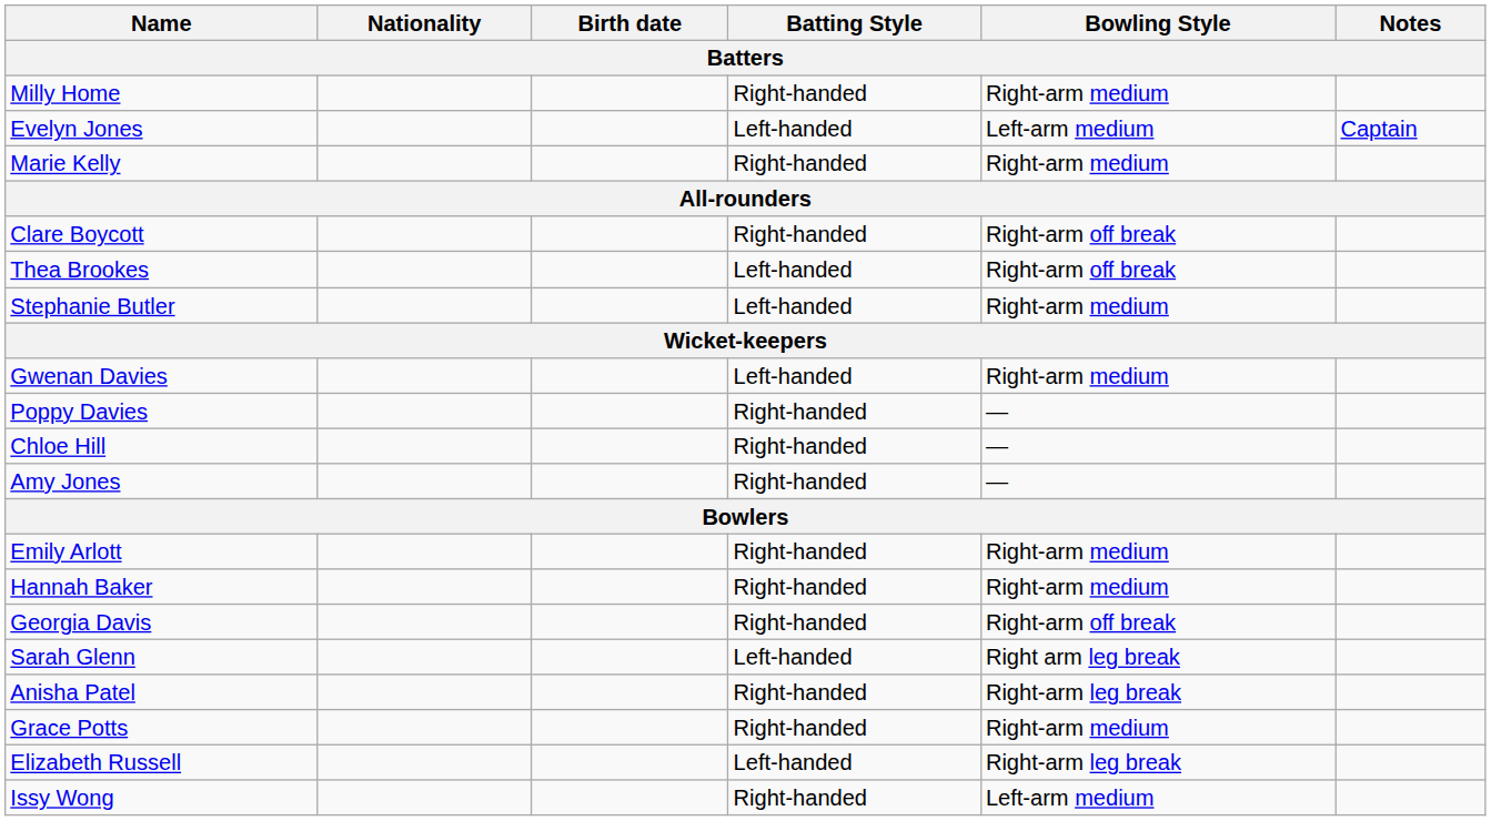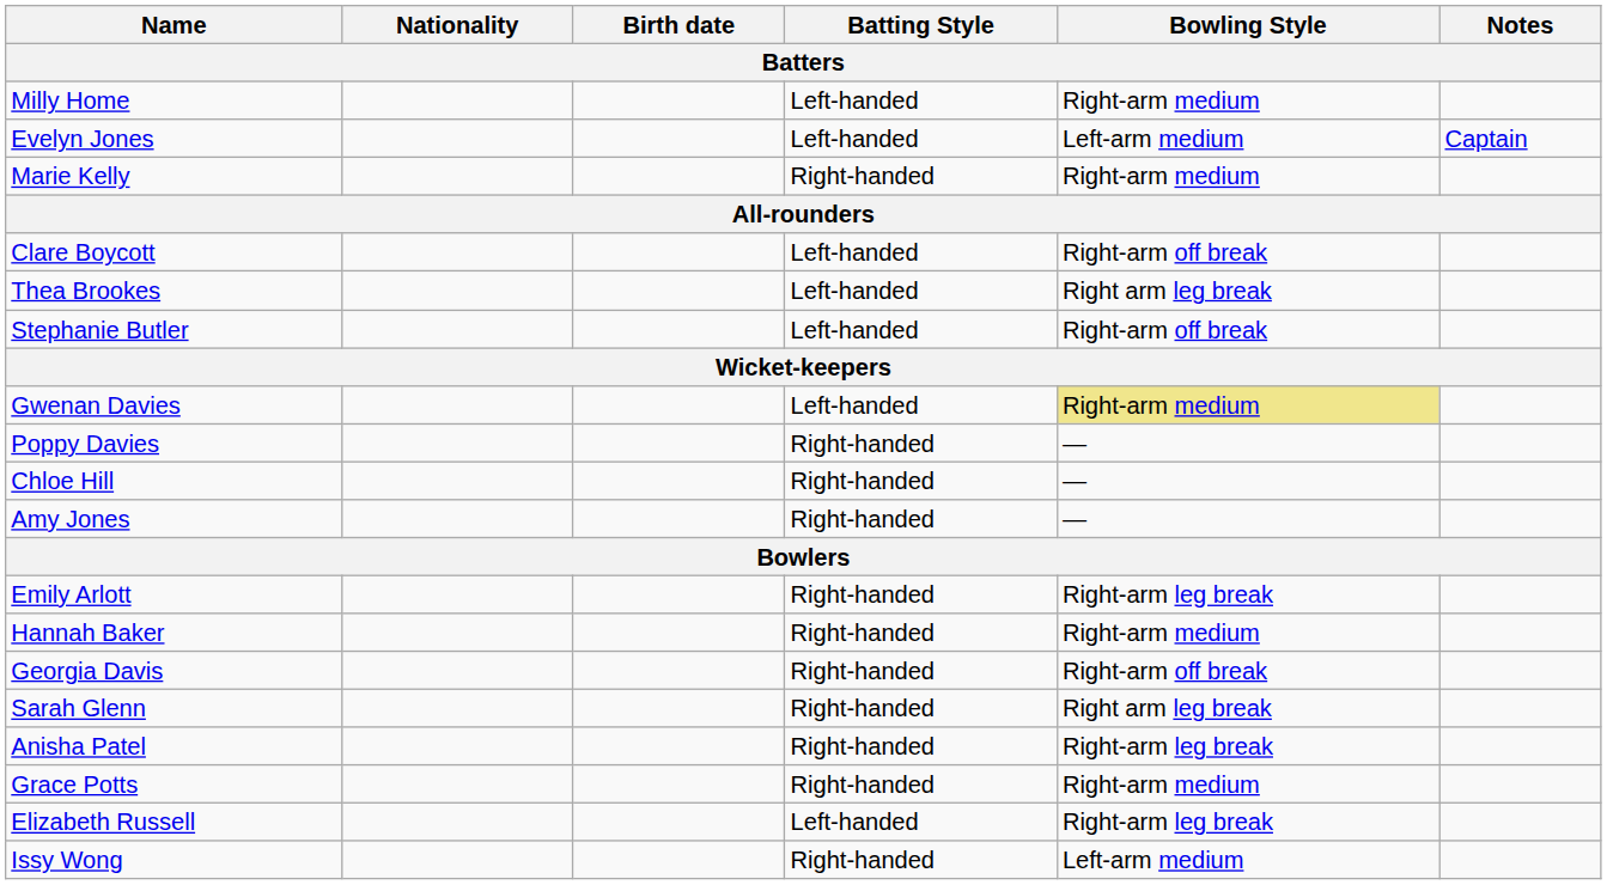 <table class="wikitable"  style="font-size:95%; width:80%;">
 <tr>
 <th>Name</th>
 <th>Nationality</th>
 <th>Birth date</th>
 <th>Batting Style</th>
 <th>Bowling Style</th>
 <th>Notes</th>
 </tr>
 <tr>
 <th colspan="7">Batters</th>
 </tr>
 <tr>
 <td><a href='#'>Milly Home</a></td>
 <td></td>
 <td></td>
-<td>Right-handed</td>
+<td>Left-handed</td>
 <td>Right-arm <a href='#'>medium</a></td>
 <td></td>
 </tr>
 <tr>
 <td><a href='#'>Evelyn Jones</a></td>
 <td></td>
 <td></td>
 <td>Left-handed</td>
 <td>Left-arm <a href='#'>medium</a></td>
 <td><a href='#'>Captain</a></td>
 </tr>
 <tr>
 <td><a href='#'>Marie Kelly</a></td>
 <td></td>
 <td></td>
 <td>Right-handed</td>
 <td>Right-arm <a href='#'>medium</a></td>
 <td></td>
 </tr>
 <tr>
 <th colspan="7">All-rounders</th>
 </tr>
 <tr>
 <td><a href='#'>Clare Boycott</a></td>
 <td></td>
 <td></td>
-<td>Right-handed</td>
+<td>Left-handed</td>
 <td>Right-arm <a href='#'>off break</a></td>
 <td></td>
 </tr>
 <tr>
 <td><a href='#'>Thea Brookes</a></td>
 <td></td>
 <td></td>
 <td>Left-handed</td>
-<td>Right-arm <a href='#'>off break</a></td>
+<td>Right arm <a href='#'>leg break</a></td>
 <td></td>
 </tr>
 <tr>
 <td><a href='#'>Stephanie Butler</a></td>
 <td></td>
 <td></td>
 <td>Left-handed</td>
-<td>Right-arm <a href='#'>medium</a></td>
+<td>Right-arm <a href='#'>off break</a></td>
 <td></td>
 </tr>
 <tr>
 <th colspan="7">Wicket-keepers</th>
 </tr>
 <tr>
 <td><a href='#'>Gwenan Davies</a></td>
 <td></td>
 <td></td>
 <td>Left-handed</td>
-<td>Right-arm <a href='#'>medium</a></td>
+<td style="background: khaki;">Right-arm <a href='#'>medium</a></td>
 <td></td>
 </tr>
 <tr>
 <td><a href='#'>Poppy Davies</a></td>
 <td></td>
 <td></td>
 <td>Right-handed</td>
 <td>—</td>
 <td></td>
 </tr>
 <tr>
 <td><a href='#'>Chloe Hill</a></td>
 <td></td>
 <td></td>
 <td>Right-handed</td>
 <td>—</td>
 <td></td>
 </tr>
 <tr>
 <td><a href='#'>Amy Jones</a></td>
 <td></td>
 <td></td>
 <td>Right-handed</td>
 <td>—</td>
 <td></td>
 </tr>
 <tr>
 <th colspan="7">Bowlers</th>
 </tr>
 <tr>
 <td><a href='#'>Emily Arlott</a></td>
 <td></td>
 <td></td>
 <td>Right-handed</td>
-<td>Right-arm <a href='#'>medium</a></td>
+<td>Right-arm <a href='#'>leg break</a></td>
 <td></td>
 </tr>
 <tr>
 <td><a href='#'>Hannah Baker</a></td>
 <td></td>
 <td></td>
 <td>Right-handed</td>
 <td>Right-arm <a href='#'>medium</a></td>
 <td></td>
 </tr>
 <tr>
 <td><a href='#'>Georgia Davis</a></td>
 <td></td>
 <td></td>
 <td>Right-handed</td>
 <td>Right-arm <a href='#'>off break</a></td>
 <td></td>
 </tr>
 <tr>
 <td><a href='#'>Sarah Glenn</a></td>
 <td></td>
 <td></td>
-<td>Left-handed</td>
+<td>Right-handed</td>
 <td>Right arm <a href='#'>leg break</a></td>
 <td></td>
 </tr>
 <tr>
 <td><a href='#'>Anisha Patel</a></td>
 <td></td>
 <td></td>
 <td>Right-handed</td>
 <td>Right-arm <a href='#'>leg break</a></td>
 <td></td>
 </tr>
 <tr>
 <td><a href='#'>Grace Potts</a></td>
 <td></td>
 <td></td>
 <td>Right-handed</td>
 <td>Right-arm <a href='#'>medium</a></td>
 <td></td>
 </tr>
 <tr>
 <td><a href='#'>Elizabeth Russell</a></td>
 <td></td>
 <td></td>
 <td>Left-handed</td>
 <td>Right-arm <a href='#'>leg break</a></td>
 <td></td>
 </tr>
 <tr>
 <td><a href='#'>Issy Wong</a></td>
 <td></td>
 <td></td>
 <td>Right-handed</td>
 <td>Left-arm <a href='#'>medium</a></td>
 <td></td>
 </tr>
 </table>
